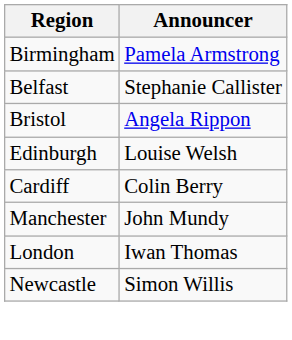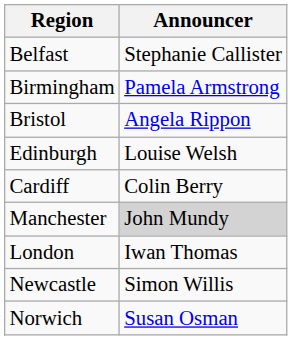 <table class="wikitable">
 <tr>
 <th>Region</th>
 <th>Announcer</th>
 </tr>
 <tr>
+<td>Belfast</td>
+<td>Stephanie Callister</td>
+</tr>
+<tr>
 <td>Birmingham</td>
 <td><a href='#'>Pamela Armstrong</a></td>
-</tr>
-<tr>
-<td>Belfast</td>
-<td>Stephanie Callister</td>
 </tr>
 <tr>
 <td>Bristol</td>
 <td><a href='#'>Angela Rippon</a></td>
 </tr>
 <tr>
 <td>Edinburgh</td>
 <td>Louise Welsh</td>
 </tr>
 <tr>
 <td>Cardiff</td>
 <td>Colin Berry</td>
 </tr>
 <tr>
 <td>Manchester</td>
-<td>John Mundy</td>
+<td style="background: lightgrey;">John Mundy</td>
 </tr>
 <tr>
 <td>London</td>
 <td>Iwan Thomas</td>
 </tr>
 <tr>
 <td>Newcastle</td>
 <td>Simon Willis</td>
 </tr>
+<tr>
+<td>Norwich</td>
+<td><a href='#'>Susan Osman</a></td>
+</tr>
 </table>
